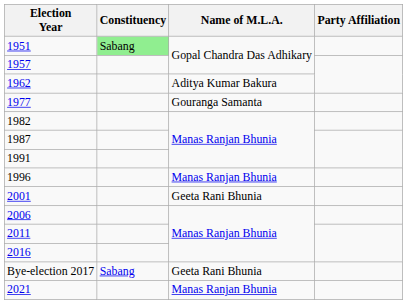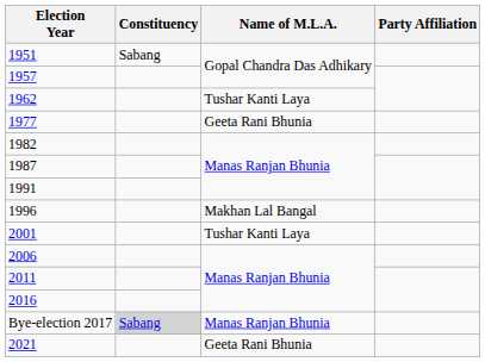 <table class="wikitable sortable">
 <tr>
 <th>Election<br> Year</th>
 <th>Constituency</th>
 <th>Name of M.L.A.</th>
 <th colspan=2>Party Affiliation</th>
 </tr>
 <tr>
 <td><a href='#'>1951</a></td>
-<td style="background: lightgreen;">Sabang</td>
+<td>Sabang</td>
 <td rowspan="2">Gopal Chandra Das Adhikary</td>
 <td></td>
 </tr>
 <tr>
 <td><a href='#'>1957</a></td>
 <td></td>
 </tr>
 <tr>
 <td><a href='#'>1962</a></td>
 <td></td>
-<td>Aditya Kumar Bakura</td>
+<td>Tushar Kanti Laya</td>
 </tr>
 <tr>
 <td><a href='#'>1977</a></td>
 <td></td>
-<td>Gouranga Samanta</td>
+<td>Geeta Rani Bhunia</td>
 <td></td>
 </tr>
 <tr>
 <td>1982</td>
 <td></td>
 <td rowspan="3"><a href='#'>Manas Ranjan Bhunia</a></td>
 <td></td>
 </tr>
 <tr>
 <td>1987</td>
 <td></td>
 </tr>
 <tr>
 <td>1991</td>
 <td></td>
 </tr>
 <tr>
 <td>1996</td>
 <td></td>
-<td><a href='#'>Manas Ranjan Bhunia</a></td>
+<td>Makhan Lal Bangal</td>
 <td></td>
 </tr>
 <tr>
 <td><a href='#'>2001</a></td>
 <td></td>
-<td>Geeta Rani Bhunia</td>
+<td>Tushar Kanti Laya</td>
 <td></td>
 </tr>
 <tr>
 <td><a href='#'>2006</a></td>
 <td></td>
 <td rowspan="3" Manas Bhunia><a href='#'>Manas Ranjan Bhunia</a></td>
 <td></td>
 </tr>
 <tr>
 <td><a href='#'>2011</a></td>
 <td></td>
 </tr>
 <tr>
 <td><a href='#'>2016</a></td>
 <td></td>
 </tr>
 <tr>
 <td>Bye-election 2017</td>
-<td><a href='#'>Sabang</a></td>
-<td>Geeta Rani Bhunia</td>
+<td style="background: lightgrey;"><a href='#'>Sabang</a></td>
+<td><a href='#'>Manas Ranjan Bhunia</a></td>
 <td></td>
 </tr>
 <tr>
 <td><a href='#'>2021</a></td>
 <td></td>
-<td><a href='#'>Manas Ranjan Bhunia</a></td>
+<td>Geeta Rani Bhunia</td>
 </tr>
 </table>
